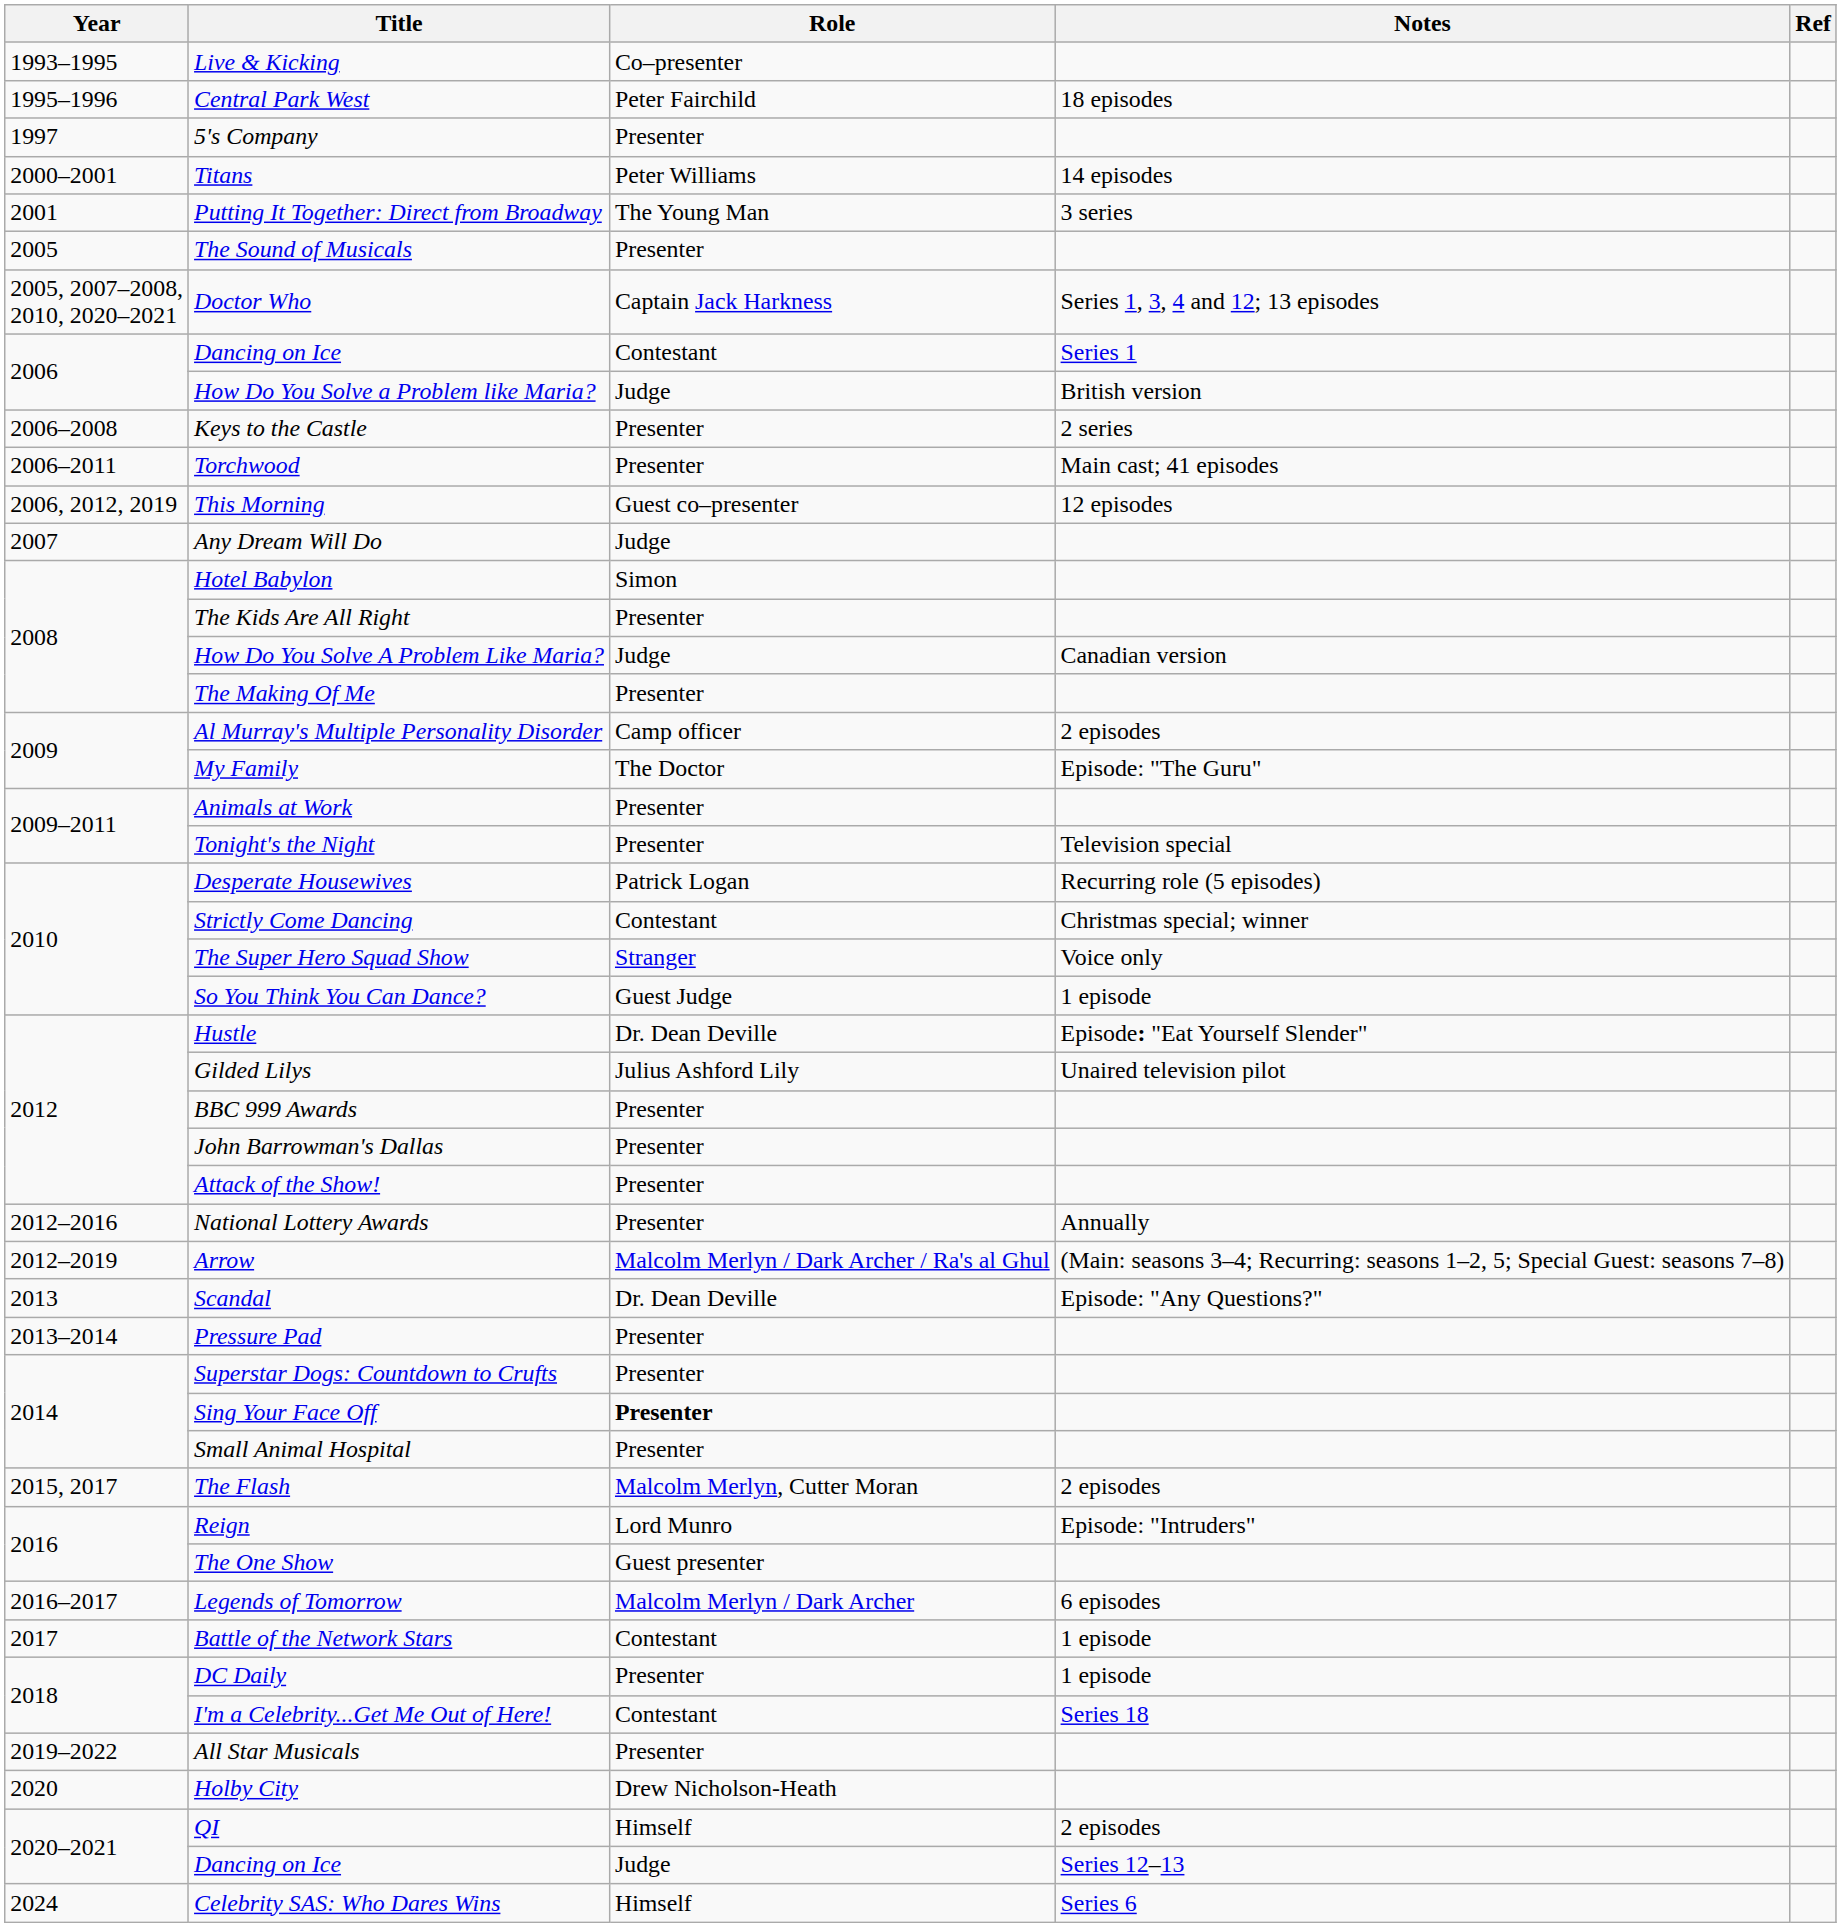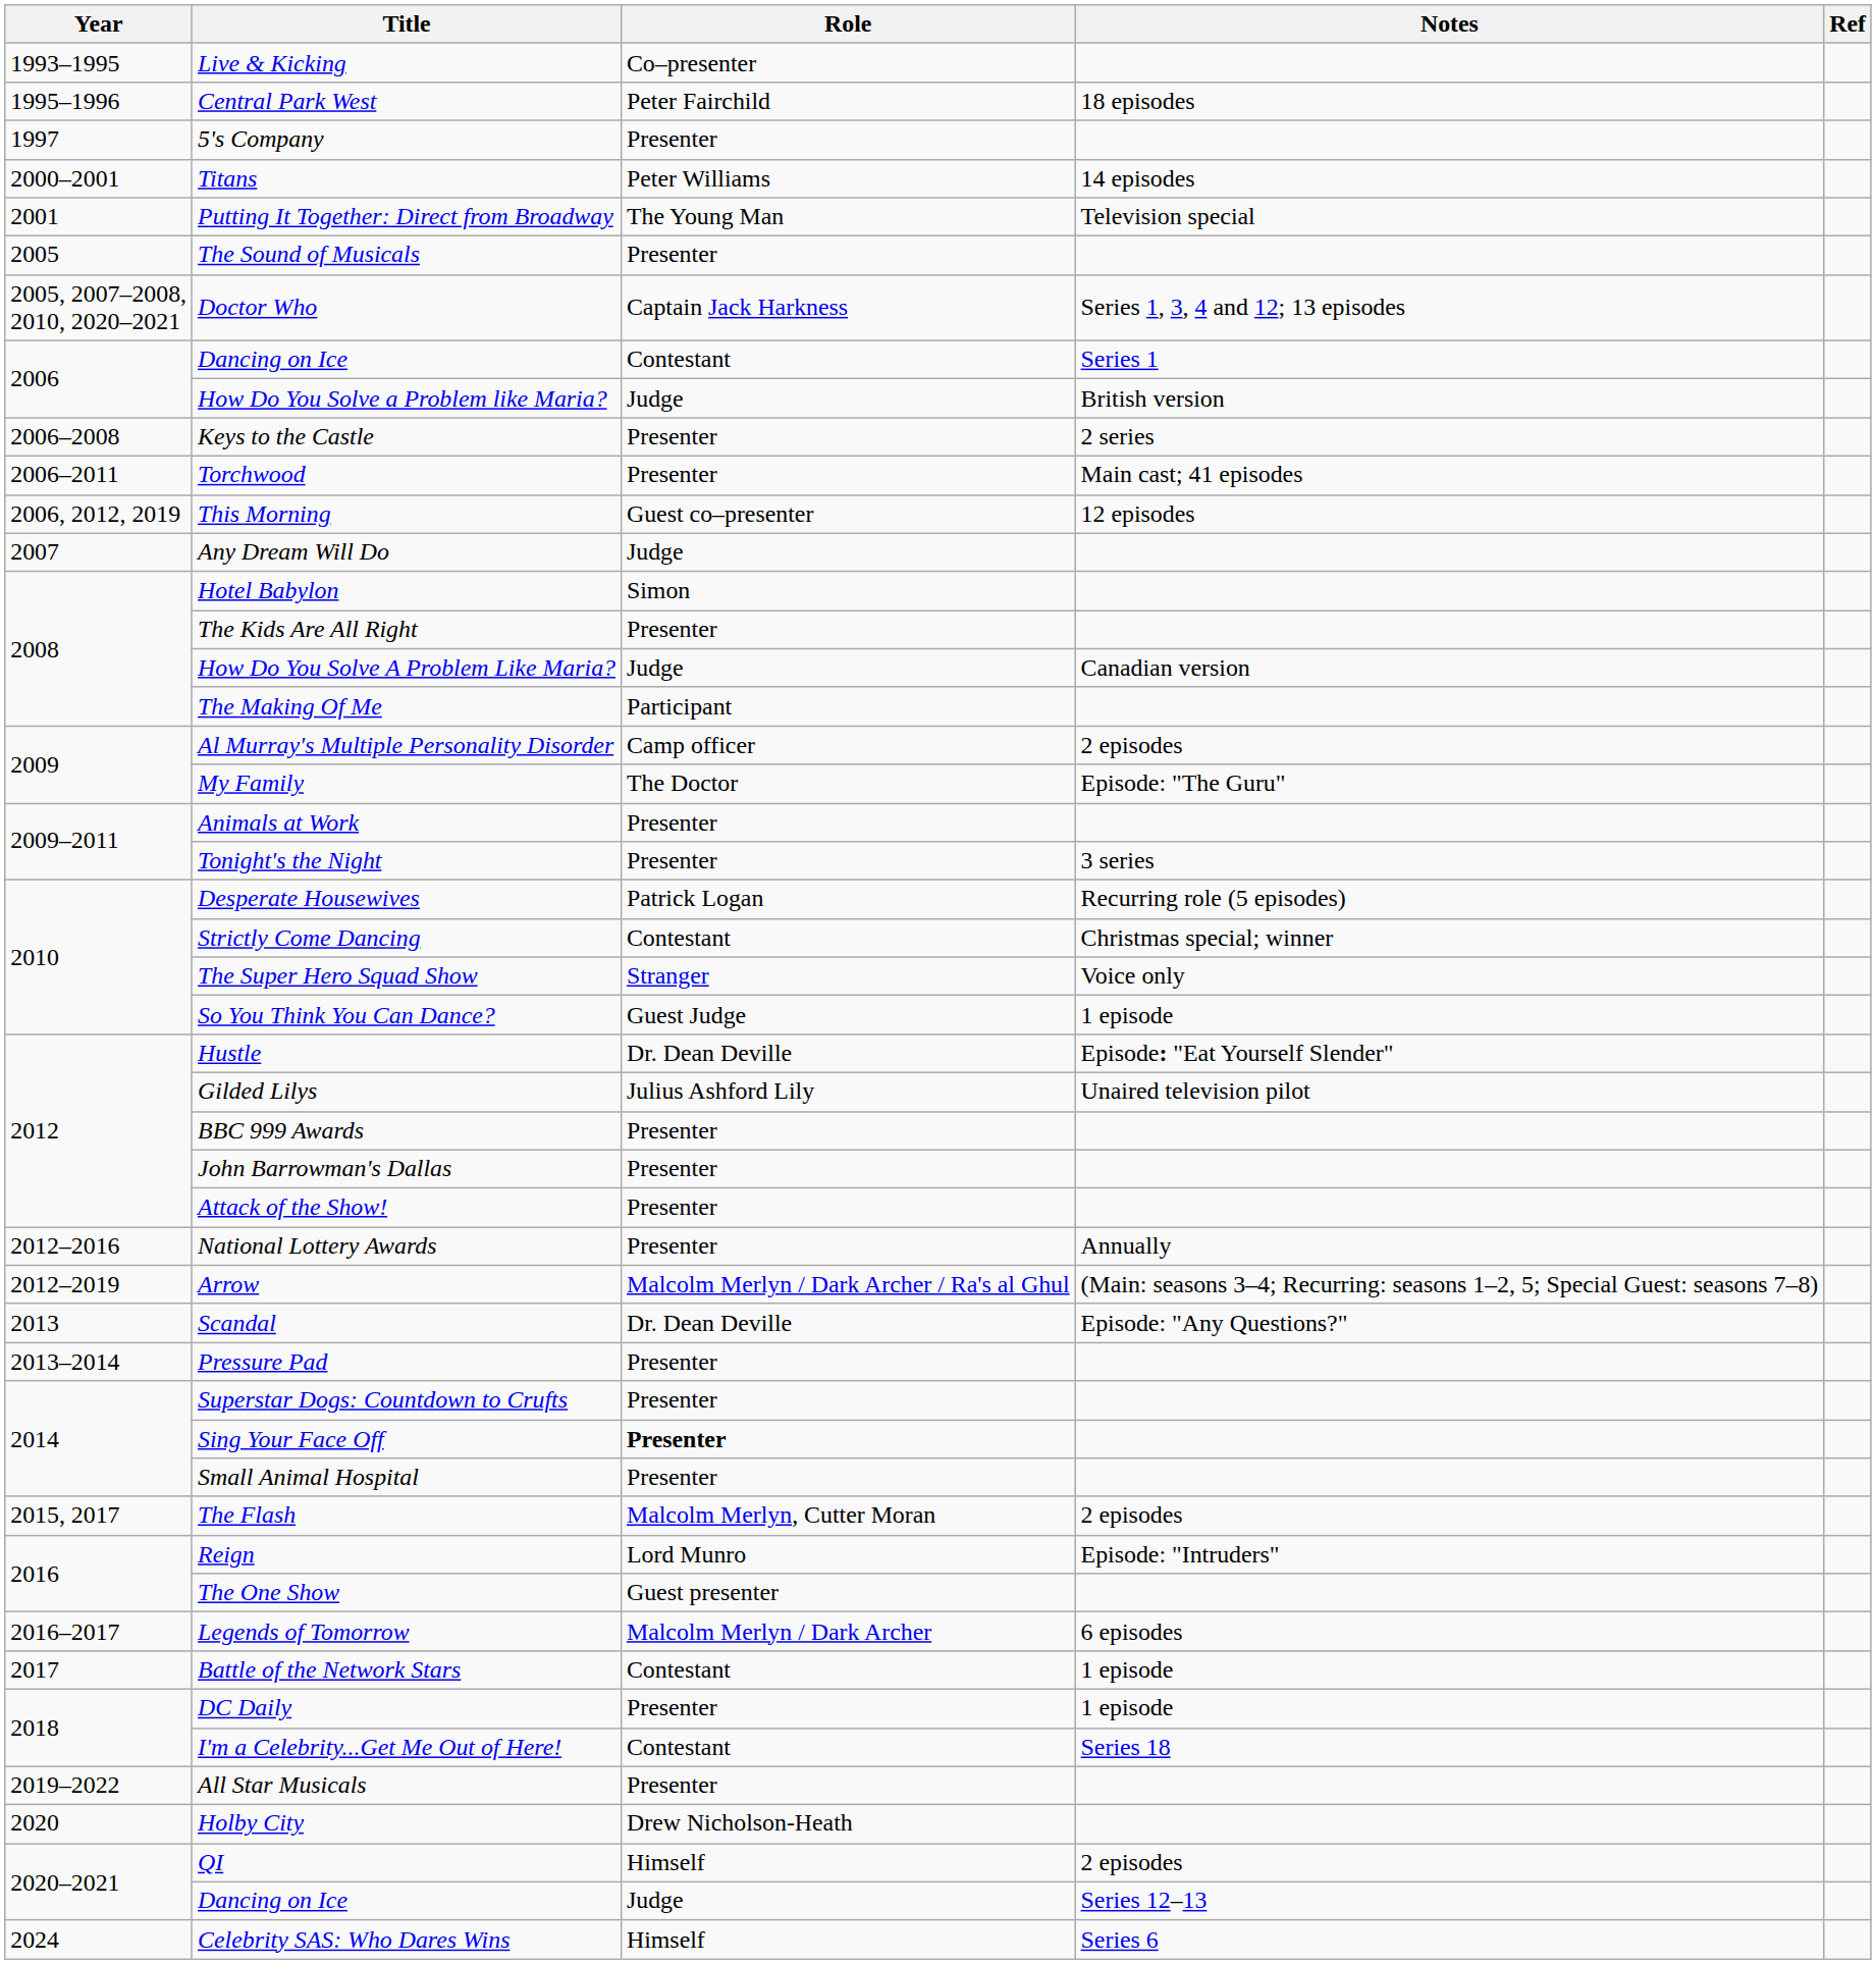 <table class="wikitable plainrowheaders sortable">
 <tr>
 <th scope="col">Year</th>
 <th scope="col">Title</th>
 <th scope="col">Role</th>
 <th class="unsortable">Notes</th>
 <th>Ref</th>
 </tr>
 <tr>
 <td>1993–1995</td>
 <td><em><a href='#'>Live & Kicking</a></em></td>
 <td>Co–presenter</td>
 <td></td>
 <td></td>
 </tr>
 <tr>
 <td>1995–1996</td>
 <td><em><a href='#'>Central Park West</a></em></td>
 <td>Peter Fairchild</td>
 <td>18 episodes</td>
 <td></td>
 </tr>
 <tr>
 <td>1997</td>
 <td><em>5's Company</em></td>
 <td>Presenter</td>
 <td></td>
 <td></td>
 </tr>
 <tr>
 <td>2000–2001</td>
 <td><em><a href='#'>Titans</a></em></td>
 <td>Peter Williams</td>
 <td>14 episodes</td>
 <td></td>
 </tr>
 <tr>
 <td>2001</td>
 <td><em><a href='#'>Putting It Together: Direct from Broadway</a></em></td>
 <td>The Young Man</td>
-<td>3 series</td>
+<td>Television special</td>
 <td></td>
 </tr>
 <tr>
 <td>2005</td>
 <td><em><a href='#'>The Sound of Musicals</a></em></td>
 <td>Presenter</td>
 <td></td>
 <td></td>
 </tr>
 <tr>
 <td>2005, 2007–2008,<br> 2010, 2020–2021</td>
 <td><em><a href='#'>Doctor Who</a></em></td>
 <td>Captain <a href='#'>Jack Harkness</a></td>
 <td>Series <a href='#'>1</a>, <a href='#'>3</a>, <a href='#'>4</a> and <a href='#'>12</a>; 13 episodes</td>
 <td></td>
 </tr>
 <tr>
 <td rowspan="2">2006</td>
 <td><em><a href='#'>Dancing on Ice</a></em></td>
 <td>Contestant</td>
 <td><a href='#'>Series 1</a></td>
 <td></td>
 </tr>
 <tr>
 <td><em><a href='#'>How Do You Solve a Problem like Maria?</a></em></td>
 <td>Judge</td>
 <td>British version</td>
 <td></td>
 </tr>
 <tr>
 <td>2006–2008</td>
 <td><em>Keys to the Castle</em></td>
 <td>Presenter</td>
 <td>2 series</td>
 <td></td>
 </tr>
 <tr>
 <td>2006–2011</td>
 <td><em><a href='#'>Torchwood</a></em></td>
 <td>Presenter</td>
 <td>Main cast; 41 episodes</td>
 <td></td>
 </tr>
 <tr>
 <td>2006, 2012, 2019</td>
 <td><em><a href='#'>This Morning</a></em></td>
 <td>Guest co–presenter</td>
 <td>12 episodes</td>
 <td></td>
 </tr>
 <tr>
 <td>2007</td>
 <td><em>Any Dream Will Do</em></td>
 <td>Judge</td>
 <td></td>
 <td></td>
 </tr>
 <tr>
 <td rowspan="4">2008</td>
 <td><em><a href='#'>Hotel Babylon</a></em></td>
 <td>Simon</td>
 <td></td>
 <td></td>
 </tr>
 <tr>
 <td><em>The Kids Are All Right</em></td>
 <td>Presenter</td>
 <td></td>
 <td></td>
 </tr>
 <tr>
 <td><em><a href='#'>How Do You Solve A Problem Like Maria?</a></em></td>
 <td>Judge</td>
 <td>Canadian version</td>
 <td></td>
 </tr>
 <tr>
 <td><em><a href='#'>The Making Of Me</a></em></td>
-<td>Presenter</td>
+<td>Participant</td>
 <td></td>
 <td></td>
 </tr>
 <tr>
 <td rowspan="2">2009</td>
 <td><em><a href='#'>Al Murray's Multiple Personality Disorder</a></em></td>
 <td>Camp officer</td>
 <td>2 episodes</td>
 <td></td>
 </tr>
 <tr>
 <td><em><a href='#'>My Family</a></em></td>
 <td>The Doctor</td>
 <td>Episode: "The Guru"</td>
 <td></td>
 </tr>
 <tr>
 <td rowspan="2">2009–2011</td>
 <td><em><a href='#'>Animals at Work</a></em></td>
 <td>Presenter</td>
 <td></td>
 <td></td>
 </tr>
 <tr>
 <td><em><a href='#'>Tonight's the Night</a></em></td>
 <td>Presenter</td>
-<td>Television special</td>
+<td>3 series</td>
 <td></td>
 </tr>
 <tr>
 <td rowspan="4">2010</td>
 <td><em><a href='#'>Desperate Housewives</a></em></td>
 <td>Patrick Logan</td>
 <td>Recurring role (5 episodes)</td>
 <td></td>
 </tr>
 <tr>
 <td><em><a href='#'>Strictly Come Dancing</a></em></td>
 <td>Contestant</td>
 <td>Christmas special; winner</td>
 <td></td>
 </tr>
 <tr>
 <td><em><a href='#'>The Super Hero Squad Show</a></em></td>
 <td><a href='#'>Stranger</a></td>
 <td>Voice only</td>
 <td></td>
 </tr>
 <tr>
 <td><em><a href='#'>So You Think You Can Dance?</a></em></td>
 <td>Guest Judge</td>
 <td>1 episode</td>
 <td></td>
 </tr>
 <tr>
 <td rowspan="5">2012</td>
 <td><em><a href='#'>Hustle</a></em></td>
 <td>Dr. Dean Deville</td>
 <td>Episode<strong>:</strong> "Eat Yourself Slender"</td>
 <td></td>
 </tr>
 <tr>
 <td><em>Gilded Lilys</em></td>
 <td>Julius Ashford Lily</td>
 <td>Unaired television pilot</td>
 <td></td>
 </tr>
 <tr>
 <td><em>BBC 999 Awards</em></td>
 <td>Presenter</td>
 <td></td>
 <td></td>
 </tr>
 <tr>
 <td><em>John Barrowman's Dallas</em></td>
 <td>Presenter</td>
 <td></td>
 <td></td>
 </tr>
 <tr>
 <td><em><a href='#'>Attack of the Show!</a></em></td>
 <td>Presenter</td>
 <td></td>
 <td></td>
 </tr>
 <tr>
 <td>2012–2016</td>
 <td><em>National Lottery Awards</em></td>
 <td>Presenter</td>
 <td>Annually</td>
 <td></td>
 </tr>
 <tr>
 <td>2012–2019</td>
 <td><em><a href='#'>Arrow</a></em></td>
 <td><a href='#'>Malcolm Merlyn / Dark Archer / Ra's al Ghul</a></td>
 <td>(Main: seasons 3–4; Recurring: seasons 1–2, 5; Special Guest: seasons 7–8)</td>
 <td></td>
 </tr>
 <tr>
 <td>2013</td>
 <td><em><a href='#'>Scandal</a></em></td>
 <td>Dr. Dean Deville</td>
 <td>Episode: "Any Questions?"</td>
 <td></td>
 </tr>
 <tr>
 <td>2013–2014</td>
 <td><em><a href='#'>Pressure Pad</a></em></td>
 <td>Presenter</td>
 <td></td>
 <td></td>
 </tr>
 <tr>
 <td rowspan="3">2014</td>
 <td><em><a href='#'>Superstar Dogs: Countdown to Crufts</a></em></td>
 <td>Presenter</td>
 <td></td>
 <td></td>
 </tr>
 <tr>
 <td><em><a href='#'>Sing Your Face Off</a></em></td>
 <td><strong>Presenter</strong></td>
 <td></td>
 <td></td>
 </tr>
 <tr>
 <td><em>Small Animal Hospital</em></td>
 <td>Presenter</td>
 <td></td>
 <td></td>
 </tr>
 <tr>
 <td>2015, 2017</td>
 <td><em><a href='#'>The Flash</a></em></td>
 <td><a href='#'>Malcolm Merlyn</a>, Cutter Moran</td>
 <td>2 episodes</td>
 <td></td>
 </tr>
 <tr>
 <td rowspan="2">2016</td>
 <td><em><a href='#'>Reign</a></em></td>
 <td>Lord Munro</td>
 <td>Episode: "Intruders"</td>
 <td></td>
 </tr>
 <tr>
 <td><em><a href='#'>The One Show</a></em></td>
 <td>Guest presenter</td>
 <td></td>
 <td></td>
 </tr>
 <tr>
 <td>2016–2017</td>
 <td><em><a href='#'>Legends of Tomorrow</a></em></td>
 <td><a href='#'>Malcolm Merlyn / Dark Archer</a></td>
 <td>6 episodes</td>
 <td></td>
 </tr>
 <tr>
 <td>2017</td>
 <td><em><a href='#'>Battle of the Network Stars</a></em></td>
 <td>Contestant</td>
 <td>1 episode</td>
 <td></td>
 </tr>
 <tr>
 <td rowspan="2">2018</td>
 <td><em><a href='#'>DC Daily</a></em></td>
 <td>Presenter</td>
 <td>1 episode</td>
 <td></td>
 </tr>
 <tr>
 <td><em><a href='#'>I'm a Celebrity...Get Me Out of Here!</a></em></td>
 <td>Contestant</td>
 <td><a href='#'>Series 18</a></td>
 <td></td>
 </tr>
 <tr>
 <td>2019–2022</td>
 <td><em>All Star Musicals</em></td>
 <td>Presenter</td>
 <td></td>
 <td></td>
 </tr>
 <tr>
 <td>2020</td>
 <td><em><a href='#'>Holby City</a></em></td>
 <td>Drew Nicholson-Heath</td>
 <td></td>
 <td></td>
 </tr>
 <tr>
 <td rowspan="2">2020–2021</td>
 <td><em><a href='#'>QI</a></em></td>
 <td>Himself</td>
 <td>2 episodes</td>
 <td></td>
 </tr>
 <tr>
 <td><em><a href='#'>Dancing on Ice</a></em></td>
 <td>Judge</td>
 <td><a href='#'>Series 12</a>–<a href='#'>13</a></td>
 <td></td>
 </tr>
 <tr>
 <td>2024</td>
 <td><em><a href='#'>Celebrity SAS: Who Dares Wins</a></em></td>
 <td>Himself</td>
 <td><a href='#'>Series 6</a></td>
 <td></td>
 </tr>
 </table>
